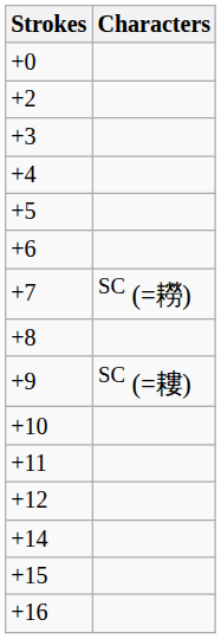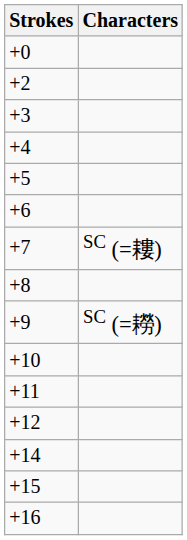 <table class="wikitable">
 <tr>
 <th>Strokes</th>
 <th>Characters</th>
 </tr>
 <tr>
 <td>+0</td>
 <td style="font-size: large;"></td>
 </tr>
 <tr>
 <td>+2</td>
 <td style="font-size: large;"></td>
 </tr>
 <tr>
 <td>+3</td>
 <td style="font-size: large;"></td>
 </tr>
 <tr>
 <td>+4</td>
 <td style="font-size: large;">    </td>
 </tr>
 <tr>
 <td>+5</td>
 <td style="font-size: large;">     </td>
 </tr>
 <tr>
 <td>+6</td>
 <td style="font-size: large;"></td>
 </tr>
 <tr>
 <td>+7</td>
-<td style="font-size: large;"> <sup>SC</sup> (=耮)</td>
+<td style="font-size: large;"> <sup>SC</sup> (=耬)</td>
 </tr>
 <tr>
 <td>+8</td>
 <td style="font-size: large;">  </td>
 </tr>
 <tr>
 <td>+9</td>
-<td style="font-size: large;"> <sup>SC</sup> (=耬)</td>
+<td style="font-size: large;"> <sup>SC</sup> (=耮)</td>
 </tr>
 <tr>
 <td>+10</td>
 <td style="font-size: large;">  </td>
 </tr>
 <tr>
 <td>+11</td>
 <td style="font-size: large;"> </td>
 </tr>
 <tr>
 <td>+12</td>
 <td style="font-size: large;"> </td>
 </tr>
 <tr>
 <td>+14</td>
 <td style="font-size: large;"></td>
 </tr>
 <tr>
 <td>+15</td>
 <td style="font-size: large;"></td>
 </tr>
 <tr>
 <td>+16</td>
 <td style="font-size: large;"> </td>
 </tr>
 </table>
